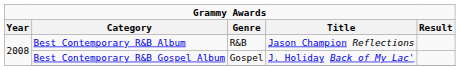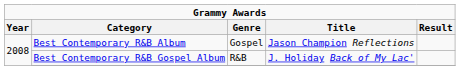 <table class="wikitable">
 <tr>
 <td colspan=5 align=center><strong>Grammy Awards</strong></td>
 </tr>
 <tr>
 <th>Year</th>
 <th>Category</th>
 <th>Genre</th>
 <th>Title</th>
 <th>Result</th>
 </tr>
 <tr>
 <td rowspan=6>2008</td>
 <td><a href='#'>Best Contemporary R&B Album</a></td>
-<td>R&B</td>
+<td>Gospel</td>
 <td><a href='#'>Jason Champion</a> <em>Reflections</em></td>
 <td></td>
 </tr>
 <tr>
 <td><a href='#'>Best Contemporary R&B Gospel Album</a></td>
-<td>Gospel</td>
+<td>R&B</td>
 <td><a href='#'>J. Holiday</a> <em><a href='#'>Back of My Lac'</a></em></td>
 <td></td>
 </tr>
 <tr>
 </tr>
 </table>
